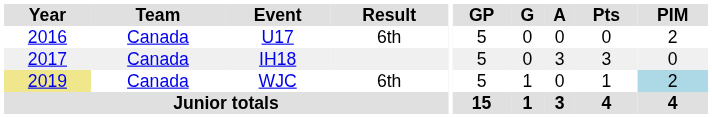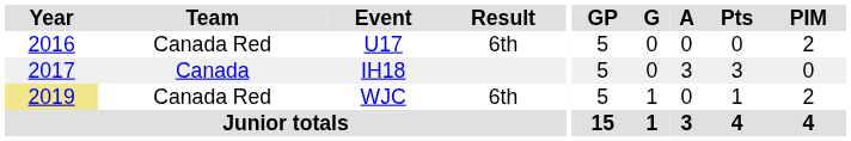 <table border="0" cellpadding="1" cellspacing="0" ID="Table3" style="text-align:center; width:40em;">
 <tr bgcolor="#e0e0e0">
 <th>Year</th>
 <th>Team</th>
 <th>Event</th>
 <th>Result</th>
 <th rowspan="99" bgcolor="#ffffff"></th>
 <th>GP</th>
 <th>G</th>
 <th>A</th>
 <th>Pts</th>
 <th>PIM</th>
 </tr>
 <tr>
 <td><a href='#'>2016</a></td>
-<td><a href='#'>Canada</a></td>
+<td>Canada Red</td>
 <td><a href='#'>U17</a></td>
 <td>6th</td>
 <td>5</td>
 <td>0</td>
 <td>0</td>
 <td>0</td>
 <td>2</td>
 </tr>
 <tr bgcolor="#f0f0f0">
 <td><a href='#'>2017</a></td>
 <td><a href='#'>Canada</a></td>
 <td><a href='#'>IH18</a></td>
 <td></td>
 <td>5</td>
 <td>0</td>
 <td>3</td>
 <td>3</td>
 <td>0</td>
 </tr>
 <tr>
 <td style="background: khaki;"><a href='#'>2019</a></td>
-<td><a href='#'>Canada</a></td>
+<td>Canada Red</td>
 <td><a href='#'>WJC</a></td>
 <td>6th</td>
 <td>5</td>
 <td>1</td>
 <td>0</td>
 <td>1</td>
-<td style="background: lightblue;">2</td>
+<td>2</td>
 </tr>
 <tr bgcolor="#e0e0e0">
 <th colspan="4">Junior totals</th>
 <th>15</th>
 <th>1</th>
 <th>3</th>
 <th>4</th>
 <th>4</th>
 </tr>
 </table>
